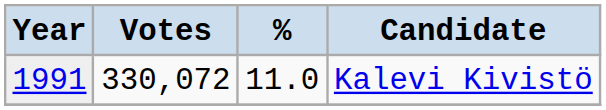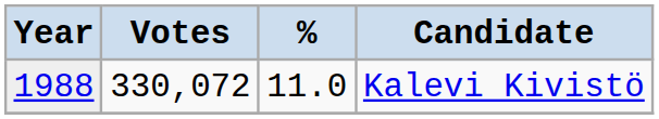 <table class="wikitable">
 <tr>
 <th align="center" style=background:#CCDDEE>Year</th>
 <th align="center" style=background:#CCDDEE>Votes</th>
 <th align="center" style=background:#CCDDEE>%</th>
 <th align="center" style=background:#CCDDEE>Candidate</th>
 </tr>
 <tr>
-<td align="center" style="background:#efefef;"><a href='#'>1991</a></td>
+<td align="center" style="background:#efefef;"><a href='#'>1988</a></td>
 <td align="center">330,072</td>
 <td align="center">11.0</td>
 <td align="center"><a href='#'>Kalevi Kivistö</a></td>
 </tr>
 <tr>
 </tr>
 </table>
